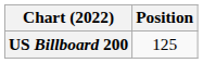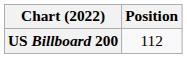 <table class="wikitable plainrowheaders" style="text-align:center">
 <tr>
 <th scope="col">Chart (2022)</th>
 <th scope="col">Position</th>
 </tr>
 <tr>
 <th scope="row">US <em>Billboard</em> 200</th>
-<td>125</td>
+<td>112</td>
 </tr>
 </table>
